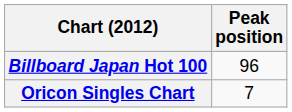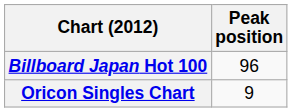 <table class="wikitable plainrowheaders sortable" style="text-align:center;" border="1">
 <tr>
 <th scope="col">Chart (2012)</th>
 <th scope="col">Peak<br>position</th>
 </tr>
 <tr>
 <th scope="row"><a href='#'><em>Billboard Japan</em> Hot 100</a></th>
 <td>96</td>
 </tr>
 <tr>
 <th scope="row"><a href='#'>Oricon Singles Chart</a></th>
-<td>7</td>
+<td>9</td>
 </tr>
 </table>
